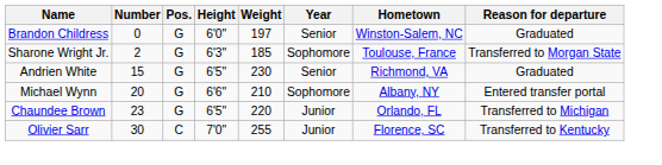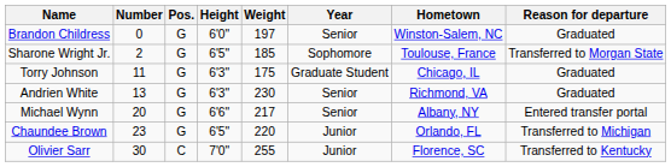 <table class="wikitable sortable" border="1" style=text-align:center;">
 <tr>
 <th>Name</th>
 <th>Number</th>
 <th>Pos.</th>
 <th>Height</th>
 <th>Weight</th>
 <th>Year</th>
 <th>Hometown</th>
 <th class="unsortable">Reason for departure</th>
 </tr>
 <tr>
 <td><a href='#'>Brandon Childress</a></td>
 <td>0</td>
 <td>G</td>
 <td>6'0"</td>
 <td>197</td>
 <td>Senior</td>
 <td><a href='#'>Winston-Salem, NC</a></td>
 <td>Graduated</td>
 </tr>
 <tr>
 <td>Sharone Wright Jr.</td>
 <td>2</td>
 <td>G</td>
-<td>6'3"</td>
+<td>6'5"</td>
 <td>185</td>
 <td>Sophomore</td>
 <td><a href='#'>Toulouse, France</a></td>
 <td>Transferred to <a href='#'>Morgan State</a></td>
 </tr>
 <tr>
+<td>Torry Johnson</td>
+<td>11</td>
+<td>G</td>
+<td>6'3"</td>
+<td>175</td>
+<td>Graduate Student</td>
+<td><a href='#'>Chicago, IL</a></td>
+<td>Graduated</td>
+</tr>
+<tr>
 <td>Andrien White</td>
-<td>15</td>
+<td>13</td>
 <td>G</td>
-<td>6'5"</td>
+<td>6'3"</td>
 <td>230</td>
 <td> Senior</td>
 <td><a href='#'>Richmond, VA</a></td>
 <td>Graduated</td>
 </tr>
 <tr>
 <td>Michael Wynn</td>
 <td>20</td>
 <td>G</td>
 <td>6'6"</td>
-<td>210</td>
-<td>Sophomore</td>
+<td>217</td>
+<td> Senior</td>
 <td><a href='#'>Albany, NY</a></td>
 <td>Entered transfer portal</td>
 </tr>
 <tr>
 <td><a href='#'>Chaundee Brown</a></td>
 <td>23</td>
 <td>G</td>
 <td>6'5"</td>
 <td>220</td>
 <td>Junior</td>
 <td><a href='#'>Orlando, FL</a></td>
 <td>Transferred to <a href='#'>Michigan</a></td>
 </tr>
 <tr>
 <td><a href='#'>Olivier Sarr</a></td>
 <td>30</td>
 <td>C</td>
 <td>7'0"</td>
 <td>255</td>
 <td>Junior</td>
 <td><a href='#'>Florence, SC</a></td>
 <td>Transferred to <a href='#'>Kentucky</a></td>
 </tr>
 </table>
